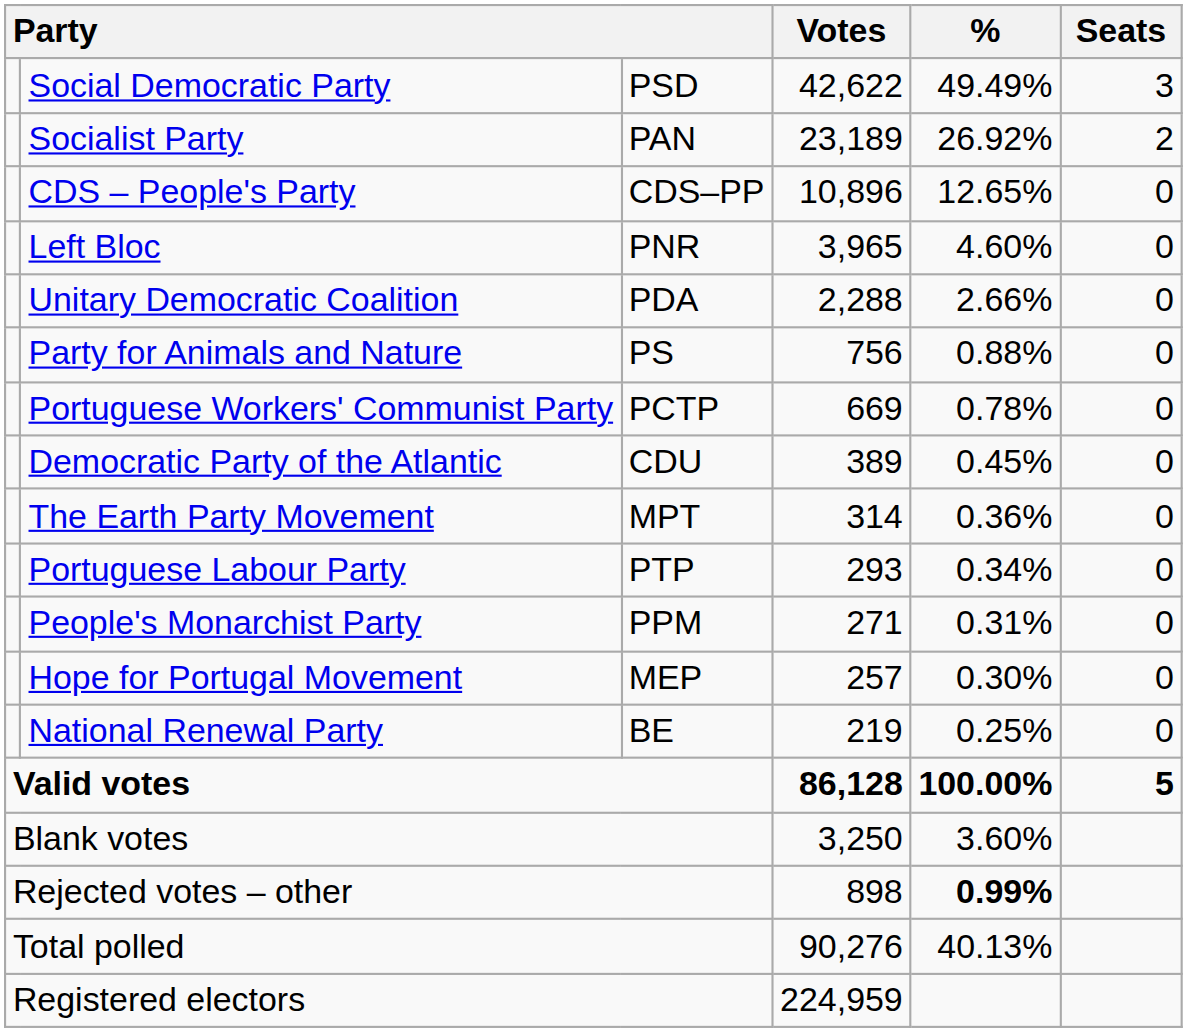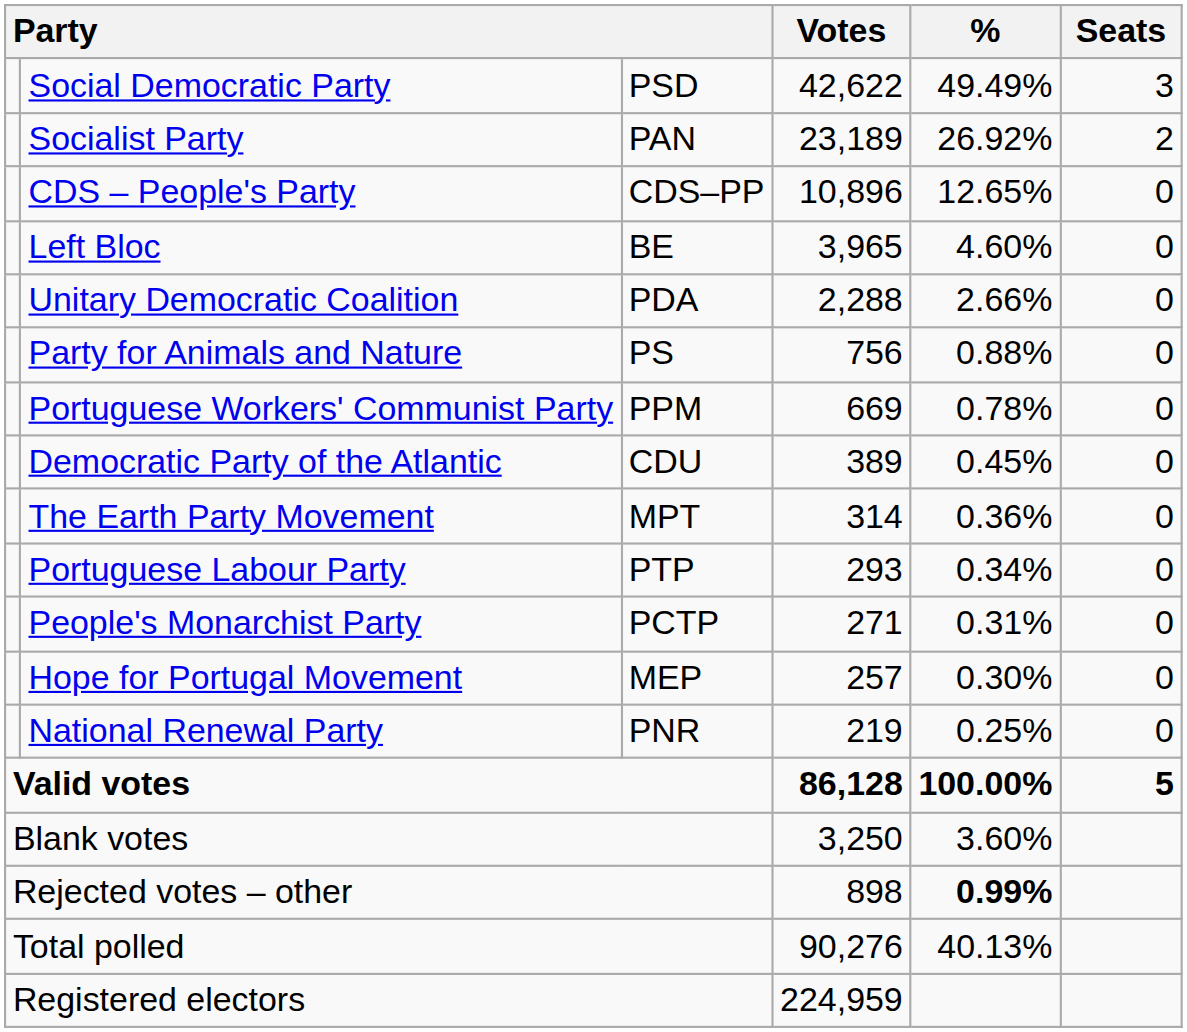 <table class="wikitable" border="1" style="text-align:right;">
 <tr>
 <th style="text-align:left;" colspan=3>Party</th>
 <th align=center width="50">Votes</th>
 <th align=center width="50">%</th>
 <th align=center width="50">Seats</th>
 </tr>
 <tr>
 <td></td>
 <td align=left><a href='#'>Social Democratic Party</a></td>
 <td align=left>PSD</td>
 <td>42,622</td>
 <td>49.49%</td>
 <td>3</td>
 </tr>
 <tr>
 <td></td>
 <td align=left><a href='#'>Socialist Party</a></td>
 <td align=left>PAN</td>
 <td>23,189</td>
 <td>26.92%</td>
 <td>2</td>
 </tr>
 <tr>
 <td></td>
 <td align=left><a href='#'>CDS – People's Party</a></td>
 <td align=left style="white-space: nowrap;">CDS–PP</td>
 <td>10,896</td>
 <td>12.65%</td>
 <td>0</td>
 </tr>
 <tr>
 <td></td>
 <td align=left><a href='#'>Left Bloc</a></td>
-<td align=left>PNR</td>
+<td align=left>BE</td>
 <td>3,965</td>
 <td>4.60%</td>
 <td>0</td>
 </tr>
 <tr>
 <td></td>
 <td align=left style="white-space: nowrap;"><a href='#'>Unitary Democratic Coalition</a></td>
 <td align=left>PDA</td>
 <td>2,288</td>
 <td>2.66%</td>
 <td>0</td>
 </tr>
 <tr>
 <td></td>
 <td align=left><a href='#'>Party for Animals and Nature</a></td>
 <td align=left>PS</td>
 <td>756</td>
 <td>0.88%</td>
 <td>0</td>
 </tr>
 <tr>
 <td></td>
 <td align=left><a href='#'>Portuguese Workers' Communist Party</a></td>
-<td align=left>PCTP</td>
+<td align=left>PPM</td>
 <td>669</td>
 <td>0.78%</td>
 <td>0</td>
 </tr>
 <tr>
 <td></td>
 <td align=left><a href='#'>Democratic Party of the Atlantic</a></td>
 <td align=left>CDU</td>
 <td>389</td>
 <td>0.45%</td>
 <td>0</td>
 </tr>
 <tr>
 <td></td>
 <td align=left><a href='#'>The Earth Party Movement</a></td>
 <td align=left>MPT</td>
 <td>314</td>
 <td>0.36%</td>
 <td>0</td>
 </tr>
 <tr>
 <td></td>
 <td align=left><a href='#'>Portuguese Labour Party</a></td>
 <td align=left>PTP</td>
 <td>293</td>
 <td>0.34%</td>
 <td>0</td>
 </tr>
 <tr>
 <td></td>
 <td align=left><a href='#'>People's Monarchist Party</a></td>
-<td align=left>PPM</td>
+<td align=left>PCTP</td>
 <td>271</td>
 <td>0.31%</td>
 <td>0</td>
 </tr>
 <tr>
 <td></td>
 <td align=left><a href='#'>Hope for Portugal Movement</a></td>
 <td align=left>MEP</td>
 <td>257</td>
 <td>0.30%</td>
 <td>0</td>
 </tr>
 <tr>
 <td></td>
 <td align=left><a href='#'>National Renewal Party</a></td>
-<td align=left>BE</td>
+<td align=left>PNR</td>
 <td>219</td>
 <td>0.25%</td>
 <td>0</td>
 </tr>
 <tr style="font-weight:bold">
 <td align=left colspan=3>Valid votes</td>
 <td>86,128</td>
 <td>100.00%</td>
 <td>5</td>
 </tr>
 <tr>
 <td align=left colspan=3>Blank votes</td>
 <td>3,250</td>
 <td>3.60%</td>
 <td></td>
 </tr>
 <tr>
 <td align=left colspan=3>Rejected votes – other</td>
 <td>898</td>
 <td><strong>0.99%</strong></td>
 <td></td>
 </tr>
 <tr>
 <td align=left colspan=3>Total polled</td>
 <td>90,276</td>
 <td>40.13%</td>
 <td></td>
 </tr>
 <tr>
 <td align=left colspan=3>Registered electors</td>
 <td>224,959</td>
 <td></td>
 <td></td>
 </tr>
 </table>
